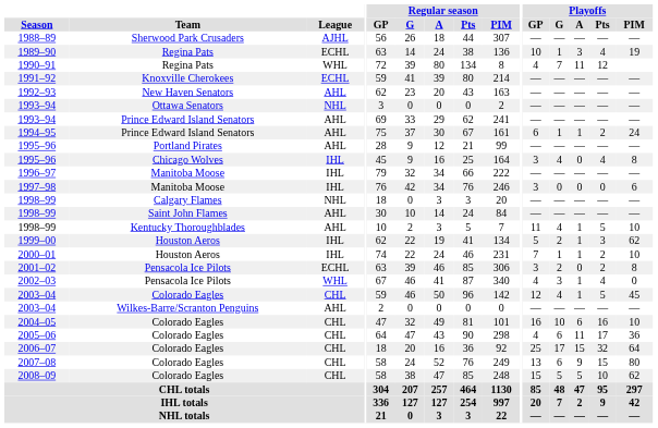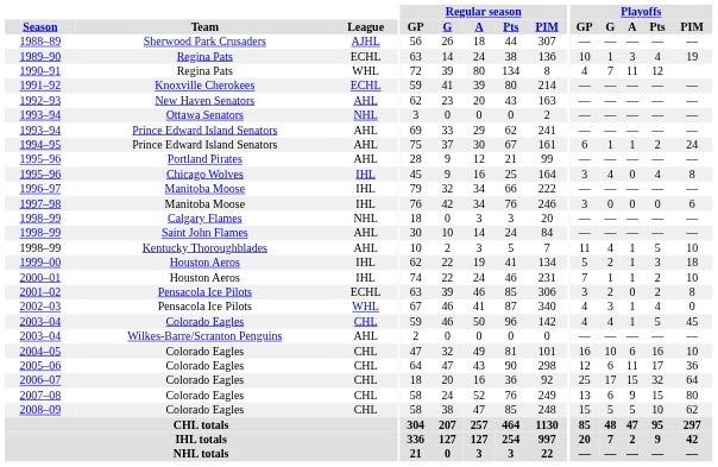 <table border="0" cellpadding="1" cellspacing="0" style="text-align:center; width:60em">
 <tr bgcolor="#e0e0e0">
 <th colspan="3" bgcolor="#ffffff"></th>
 <th rowspan="100" bgcolor="#ffffff"></th>
 <th colspan="5"><a href='#'>Regular season</a></th>
 <th rowspan="100" bgcolor="#ffffff"></th>
 <th colspan="5"><a href='#'>Playoffs</a></th>
 </tr>
 <tr bgcolor="#e0e0e0">
 <th><a href='#'>Season</a></th>
 <th>Team</th>
 <th>League</th>
 <th>GP</th>
 <th><a href='#'>G</a></th>
 <th><a href='#'>A</a></th>
 <th><a href='#'>Pts</a></th>
 <th><a href='#'>PIM</a></th>
 <th>GP</th>
 <th>G</th>
 <th>A</th>
 <th>Pts</th>
 <th>PIM</th>
 </tr>
 <tr>
 <td><a href='#'>1988–89</a></td>
 <td><a href='#'>Sherwood Park Crusaders</a></td>
 <td><a href='#'>AJHL</a></td>
 <td>56</td>
 <td>26</td>
 <td>18</td>
 <td>44</td>
 <td>307</td>
 <td>—</td>
 <td>—</td>
 <td>—</td>
 <td>—</td>
 <td>—</td>
 </tr>
 <tr bgcolor="#f0f0f0">
 <td><a href='#'>1989–90</a></td>
 <td><a href='#'>Regina Pats</a></td>
 <td>ECHL</td>
 <td>63</td>
 <td>14</td>
 <td>24</td>
 <td>38</td>
 <td>136</td>
 <td>10</td>
 <td>1</td>
 <td>3</td>
 <td>4</td>
 <td>19</td>
 </tr>
 <tr>
 <td><a href='#'>1990–91</a></td>
 <td>Regina Pats</td>
 <td>WHL</td>
 <td>72</td>
 <td>39</td>
 <td 41>80</td>
 <td>134</td>
 <td>8</td>
 <td>4</td>
 <td>7</td>
 <td>11</td>
 <td>12</td>
 </tr>
 <tr bgcolor="#f0f0f0">
 <td><a href='#'>1991–92</a></td>
 <td><a href='#'>Knoxville Cherokees</a></td>
 <td><a href='#'>ECHL</a></td>
 <td>59</td>
 <td>41</td>
 <td>39</td>
 <td>80</td>
 <td>214</td>
 <td>—</td>
 <td>—</td>
 <td>—</td>
 <td>—</td>
 <td>—</td>
 </tr>
 <tr>
 <td><a href='#'>1992–93</a></td>
 <td><a href='#'>New Haven Senators</a></td>
 <td><a href='#'>AHL</a></td>
 <td>62</td>
 <td>23</td>
 <td>20</td>
 <td>43</td>
 <td>163</td>
 <td>—</td>
 <td>—</td>
 <td>—</td>
 <td>—</td>
 <td>—</td>
 </tr>
 <tr bgcolor="#f0f0f0">
 <td><a href='#'>1993–94</a></td>
 <td><a href='#'>Ottawa Senators</a></td>
 <td><a href='#'>NHL</a></td>
 <td>3</td>
 <td>0</td>
 <td>0</td>
 <td>0</td>
 <td>2</td>
 <td>—</td>
 <td>—</td>
 <td>—</td>
 <td>—</td>
 <td>—</td>
 </tr>
 <tr>
 <td><a href='#'>1993–94</a></td>
 <td><a href='#'>Prince Edward Island Senators</a></td>
 <td>AHL</td>
 <td>69</td>
 <td>33</td>
 <td>29</td>
 <td>62</td>
 <td>241</td>
 <td>—</td>
 <td>—</td>
 <td>—</td>
 <td>—</td>
 <td>—</td>
 </tr>
 <tr bgcolor="#f0f0f0">
 <td><a href='#'>1994–95</a></td>
 <td>Prince Edward Island Senators</td>
 <td>AHL</td>
 <td>75</td>
 <td>37</td>
 <td>30</td>
 <td>67</td>
 <td>161</td>
 <td>6</td>
 <td>1</td>
 <td>1</td>
 <td>2</td>
 <td>24</td>
 </tr>
 <tr>
 <td><a href='#'>1995–96</a></td>
 <td><a href='#'>Portland Pirates</a></td>
 <td>AHL</td>
 <td>28</td>
 <td>9</td>
 <td>12</td>
 <td>21</td>
 <td>99</td>
 <td>—</td>
 <td>—</td>
 <td>—</td>
 <td>—</td>
 <td>—</td>
 </tr>
 <tr bgcolor="#f0f0f0">
 <td><a href='#'>1995–96</a></td>
 <td><a href='#'>Chicago Wolves</a></td>
 <td><a href='#'>IHL</a></td>
 <td>45</td>
 <td>9</td>
 <td>16</td>
 <td>25</td>
 <td>164</td>
 <td>3</td>
 <td>4</td>
 <td>0</td>
 <td>4</td>
 <td>8</td>
 </tr>
 <tr>
 <td><a href='#'>1996–97</a></td>
 <td><a href='#'>Manitoba Moose</a></td>
 <td>IHL</td>
 <td>79</td>
 <td>32</td>
 <td>34</td>
 <td>66</td>
 <td>222</td>
 <td>—</td>
 <td>—</td>
 <td>—</td>
 <td>—</td>
 <td>—</td>
 </tr>
 <tr bgcolor="#f0f0f0">
 <td><a href='#'>1997–98</a></td>
 <td>Manitoba Moose</td>
 <td>IHL</td>
 <td>76</td>
 <td>42</td>
 <td>34</td>
 <td>76</td>
 <td>246</td>
 <td>3</td>
 <td>0</td>
 <td>0</td>
 <td>0</td>
 <td>6</td>
 </tr>
 <tr>
 <td><a href='#'>1998–99</a></td>
 <td><a href='#'>Calgary Flames</a></td>
 <td>NHL</td>
 <td>18</td>
 <td>0</td>
 <td>3</td>
 <td>3</td>
 <td>20</td>
 <td>—</td>
 <td>—</td>
 <td>—</td>
 <td>—</td>
 <td>—</td>
 </tr>
 <tr bgcolor="#f0f0f0">
 <td><a href='#'>1998–99</a></td>
 <td><a href='#'>Saint John Flames</a></td>
 <td>AHL</td>
 <td>30</td>
 <td>10</td>
 <td>14</td>
 <td>24</td>
 <td>84</td>
 <td>—</td>
 <td>—</td>
 <td>—</td>
 <td>—</td>
 <td>—</td>
 </tr>
 <tr>
 <td>1998–99</td>
 <td><a href='#'>Kentucky Thoroughblades</a></td>
 <td>AHL</td>
 <td>10</td>
 <td>2</td>
 <td>3</td>
 <td>5</td>
 <td>7</td>
 <td>11</td>
 <td>4</td>
 <td>1</td>
 <td>5</td>
 <td>10</td>
 </tr>
 <tr bgcolor="#f0f0f0">
 <td><a href='#'>1999–00</a></td>
 <td><a href='#'>Houston Aeros</a></td>
 <td>IHL</td>
 <td>62</td>
 <td>22</td>
 <td>19</td>
 <td>41</td>
 <td>134</td>
 <td>5</td>
 <td>2</td>
 <td>1</td>
 <td>3</td>
-<td>62</td>
+<td>18</td>
 </tr>
 <tr>
 <td><a href='#'>2000–01</a></td>
 <td>Houston Aeros</td>
 <td>IHL</td>
 <td>74</td>
 <td>22</td>
 <td>24</td>
 <td>46</td>
 <td>231</td>
 <td>7</td>
 <td>1</td>
 <td>1</td>
 <td>2</td>
 <td>10</td>
 </tr>
 <tr bgcolor="#f0f0f0">
 <td><a href='#'>2001–02</a></td>
 <td><a href='#'>Pensacola Ice Pilots</a></td>
 <td>ECHL</td>
 <td>63</td>
 <td>39</td>
 <td>46</td>
 <td>85</td>
 <td>306</td>
 <td>3</td>
 <td>2</td>
 <td>0</td>
 <td>2</td>
 <td>8</td>
 </tr>
 <tr>
 <td><a href='#'>2002–03</a></td>
 <td>Pensacola Ice Pilots</td>
 <td><a href='#'>WHL</a></td>
 <td>67</td>
 <td>46</td>
 <td>41</td>
 <td>87</td>
 <td>340</td>
 <td>4</td>
 <td>3</td>
 <td>1</td>
 <td>4</td>
 <td>0</td>
 </tr>
 <tr bgcolor="#f0f0f0">
 <td><a href='#'>2003–04</a></td>
 <td><a href='#'>Colorado Eagles</a></td>
 <td><a href='#'>CHL</a></td>
 <td>59</td>
 <td>46</td>
 <td>50</td>
 <td>96</td>
 <td>142</td>
-<td>12</td>
+<td>4</td>
 <td>4</td>
 <td>1</td>
 <td>5</td>
 <td>45</td>
 </tr>
 <tr>
 <td><a href='#'>2003–04</a></td>
 <td><a href='#'>Wilkes-Barre/Scranton Penguins</a></td>
 <td>AHL</td>
 <td>2</td>
 <td>0</td>
 <td>0</td>
 <td>0</td>
 <td>0</td>
 <td>—</td>
 <td>—</td>
 <td>—</td>
 <td>—</td>
 <td>—</td>
 </tr>
 <tr bgcolor="#f0f0f0">
 <td><a href='#'>2004–05</a></td>
 <td>Colorado Eagles</td>
 <td>CHL</td>
 <td>47</td>
 <td>32</td>
 <td>49</td>
 <td>81</td>
 <td>101</td>
 <td>16</td>
 <td>10</td>
 <td>6</td>
 <td>16</td>
 <td>10</td>
 </tr>
 <tr>
 <td><a href='#'>2005–06</a></td>
 <td>Colorado Eagles</td>
 <td>CHL</td>
 <td>64</td>
 <td>47</td>
 <td>43</td>
 <td>90</td>
 <td>298</td>
-<td>4</td>
+<td>12</td>
 <td>6</td>
 <td>11</td>
 <td>17</td>
 <td>36</td>
 </tr>
 <tr bgcolor="#f0f0f0">
 <td><a href='#'>2006–07</a></td>
 <td>Colorado Eagles</td>
 <td>CHL</td>
 <td>18</td>
 <td>20</td>
 <td>16</td>
 <td>36</td>
 <td>92</td>
 <td>25</td>
 <td>17</td>
 <td>15</td>
 <td>32</td>
 <td>64</td>
 </tr>
 <tr>
 <td><a href='#'>2007–08</a></td>
 <td>Colorado Eagles</td>
 <td>CHL</td>
 <td>58</td>
 <td>24</td>
 <td>52</td>
 <td>76</td>
 <td>249</td>
 <td>13</td>
 <td>6</td>
 <td>9</td>
 <td>15</td>
 <td>80</td>
 </tr>
 <tr bgcolor="#f0f0f0">
 <td><a href='#'>2008–09</a></td>
 <td>Colorado Eagles</td>
 <td>CHL</td>
 <td>58</td>
 <td>38</td>
 <td>47</td>
 <td>85</td>
 <td>248</td>
 <td>15</td>
 <td>5</td>
 <td>5</td>
 <td>10</td>
 <td>62</td>
 </tr>
 <tr bgcolor="#e0e0e0">
 <th colspan="3">CHL totals</th>
 <th>304</th>
 <th>207</th>
 <th>257</th>
 <th>464</th>
 <th>1130</th>
 <th>85</th>
 <th>48</th>
 <th>47</th>
 <th>95</th>
 <th>297</th>
 </tr>
 <tr bgcolor="#e0e0e0">
 <th colspan="3">IHL totals</th>
 <th>336</th>
 <th>127</th>
 <th>127</th>
 <th>254</th>
 <th>997</th>
 <th>20</th>
 <th>7</th>
 <th>2</th>
 <th>9</th>
 <th>42</th>
 </tr>
 <tr bgcolor="#e0e0e0">
 <th colspan="3">NHL totals</th>
 <th>21</th>
 <th>0</th>
 <th>3</th>
 <th>3</th>
 <th>22</th>
 <th>—</th>
 <th>—</th>
 <th>—</th>
 <th>—</th>
 <th>—</th>
 </tr>
 </table>
